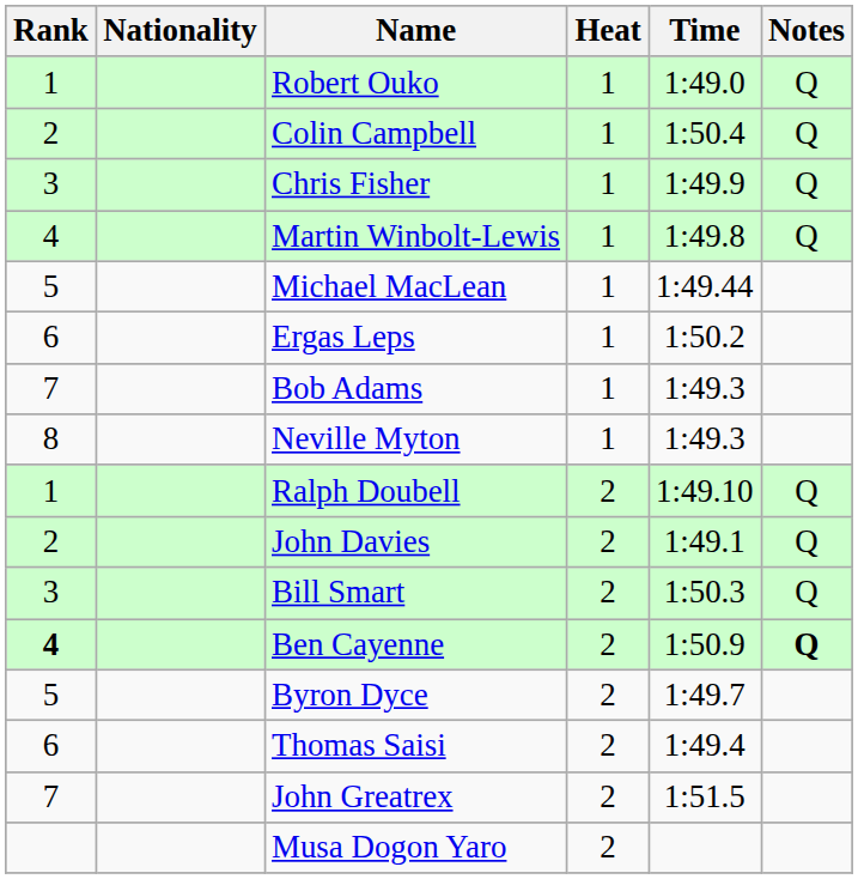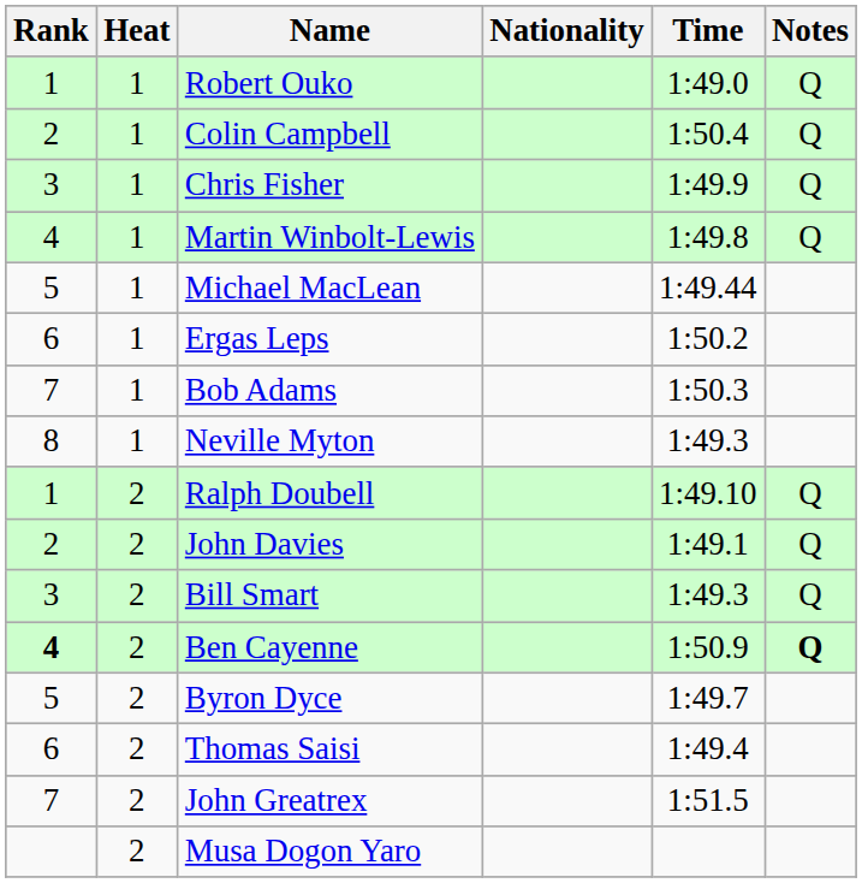 <table class="wikitable sortable" style="text-align:center;">
 <tr>
 <th scope=col>Rank</th>
+<th scope=col>Heat</th>
+<th scope=col>Name</th>
 <th scope=col>Nationality</th>
-<th scope=col>Name</th>
-<th scope=col>Heat</th>
 <th scope=col>Time</th>
 <th scope=col>Notes</th>
 </tr>
 <tr style="background-color: #ccffcc;">
 <td>1</td>
+<td>1</td>
+<td style="text-align:left;"><a href='#'>Robert Ouko</a></td>
 <td style="text-align:left;"></td>
-<td style="text-align:left;"><a href='#'>Robert Ouko</a></td>
-<td>1</td>
 <td>1:49.0</td>
 <td>Q</td>
 </tr>
 <tr style="background-color: #ccffcc;">
 <td>2</td>
+<td>1</td>
+<td style="text-align:left;"><a href='#'>Colin Campbell</a></td>
 <td style="text-align:left;"></td>
-<td style="text-align:left;"><a href='#'>Colin Campbell</a></td>
-<td>1</td>
 <td>1:50.4</td>
 <td>Q</td>
 </tr>
 <tr style="background-color: #ccffcc;">
 <td>3</td>
+<td>1</td>
+<td style="text-align:left;"><a href='#'>Chris Fisher</a></td>
 <td style="text-align:left;"></td>
-<td style="text-align:left;"><a href='#'>Chris Fisher</a></td>
-<td>1</td>
 <td>1:49.9</td>
 <td>Q</td>
 </tr>
 <tr style="background-color: #ccffcc;">
 <td>4</td>
+<td>1</td>
+<td style="text-align:left;"><a href='#'>Martin Winbolt-Lewis</a></td>
 <td style="text-align:left;"></td>
-<td style="text-align:left;"><a href='#'>Martin Winbolt-Lewis</a></td>
-<td>1</td>
 <td>1:49.8</td>
 <td>Q</td>
 </tr>
 <tr>
 <td>5</td>
+<td>1</td>
+<td style="text-align:left;"><a href='#'>Michael MacLean</a></td>
 <td style="text-align:left;"></td>
-<td style="text-align:left;"><a href='#'>Michael MacLean</a></td>
-<td>1</td>
 <td>1:49.44</td>
 <td></td>
 </tr>
 <tr>
 <td>6</td>
+<td>1</td>
+<td style="text-align:left;"><a href='#'>Ergas Leps</a></td>
 <td style="text-align:left;"></td>
-<td style="text-align:left;"><a href='#'>Ergas Leps</a></td>
-<td>1</td>
 <td>1:50.2</td>
 <td></td>
 </tr>
 <tr>
 <td>7</td>
+<td>1</td>
+<td style="text-align:left;"><a href='#'>Bob Adams</a></td>
 <td style="text-align:left;"></td>
-<td style="text-align:left;"><a href='#'>Bob Adams</a></td>
-<td>1</td>
-<td>1:49.3</td>
+<td>1:50.3</td>
 <td></td>
 </tr>
 <tr>
 <td>8</td>
+<td>1</td>
+<td style="text-align:left;"><a href='#'>Neville Myton</a></td>
 <td style="text-align:left;"></td>
-<td style="text-align:left;"><a href='#'>Neville Myton</a></td>
-<td>1</td>
 <td>1:49.3</td>
 <td></td>
 </tr>
 <tr style="background-color: #ccffcc;">
 <td>1</td>
+<td>2</td>
+<td style="text-align:left;"><a href='#'>Ralph Doubell</a></td>
 <td style="text-align:left;"></td>
-<td style="text-align:left;"><a href='#'>Ralph Doubell</a></td>
-<td>2</td>
 <td>1:49.10</td>
 <td>Q</td>
 </tr>
 <tr style="background-color: #ccffcc;">
 <td>2</td>
+<td>2</td>
+<td style="text-align:left;"><a href='#'>John Davies</a></td>
 <td style="text-align:left;"></td>
-<td style="text-align:left;"><a href='#'>John Davies</a></td>
-<td>2</td>
 <td>1:49.1</td>
 <td>Q</td>
 </tr>
 <tr style="background-color: #ccffcc;">
 <td>3</td>
+<td>2</td>
+<td style="text-align:left;"><a href='#'>Bill Smart</a></td>
 <td style="text-align:left;"></td>
-<td style="text-align:left;"><a href='#'>Bill Smart</a></td>
-<td>2</td>
-<td>1:50.3</td>
+<td>1:49.3</td>
 <td>Q</td>
 </tr>
 <tr style="background-color: #ccffcc;">
 <td><strong>4</strong></td>
+<td>2</td>
+<td style="text-align:left;"><a href='#'>Ben Cayenne</a></td>
 <td style="text-align:left;"></td>
-<td style="text-align:left;"><a href='#'>Ben Cayenne</a></td>
-<td>2</td>
 <td>1:50.9</td>
 <td><strong>Q</strong></td>
 </tr>
 <tr>
 <td>5</td>
+<td>2</td>
+<td style="text-align:left;"><a href='#'>Byron Dyce</a></td>
 <td style="text-align:left;"></td>
-<td style="text-align:left;"><a href='#'>Byron Dyce</a></td>
-<td>2</td>
 <td>1:49.7</td>
 <td></td>
 </tr>
 <tr>
 <td>6</td>
+<td>2</td>
+<td style="text-align:left;"><a href='#'>Thomas Saisi</a></td>
 <td style="text-align:left;"></td>
-<td style="text-align:left;"><a href='#'>Thomas Saisi</a></td>
-<td>2</td>
 <td>1:49.4</td>
 <td></td>
 </tr>
 <tr>
 <td>7</td>
+<td>2</td>
+<td style="text-align:left;"><a href='#'>John Greatrex</a></td>
 <td style="text-align:left;"></td>
-<td style="text-align:left;"><a href='#'>John Greatrex</a></td>
-<td>2</td>
 <td>1:51.5</td>
 <td></td>
 </tr>
 <tr>
 <td></td>
+<td>2</td>
+<td style="text-align:left;"><a href='#'>Musa Dogon Yaro</a></td>
 <td style="text-align:left;"></td>
-<td style="text-align:left;"><a href='#'>Musa Dogon Yaro</a></td>
-<td>2</td>
 <td></td>
 <td></td>
 </tr>
 </table>
